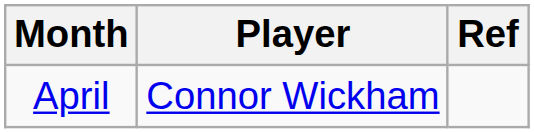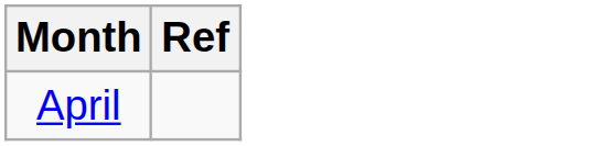 <table class="wikitable" style="text-align:center">
 <tr>
 <th width=0%>Month</th>
-<th width=0%>Player</th>
 <th width=0%>Ref</th>
 </tr>
 <tr>
 <td><a href='#'>April</a></td>
-<td> <a href='#'>Connor Wickham</a></td>
 <td></td>
 </tr>
 </table>
